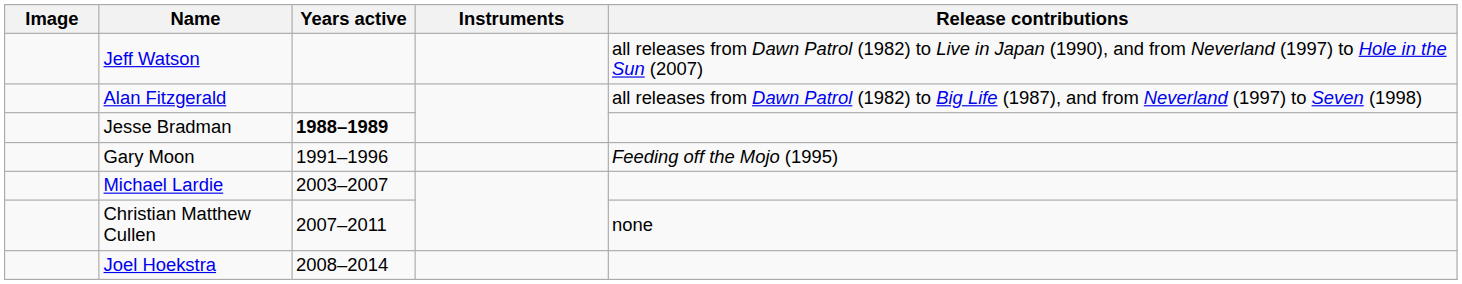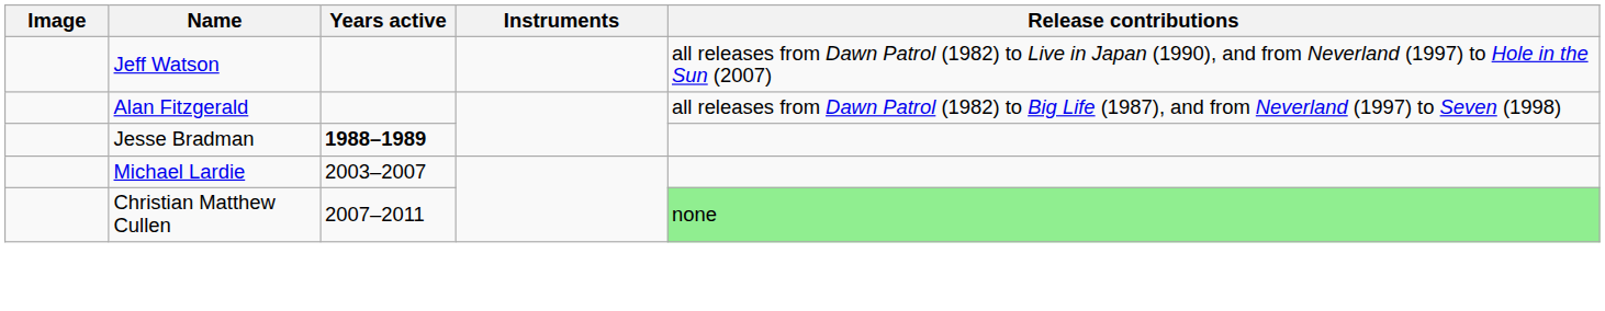 <table class="wikitable" border="1" width=100%>
 <tr>
 <th width="75">Image</th>
 <th width="160">Name</th>
 <th width="100">Years active</th>
 <th width="160">Instruments</th>
 <th>Release contributions</th>
 </tr>
 <tr>
 <td></td>
 <td><a href='#'>Jeff Watson</a></td>
 <td></td>
 <td></td>
 <td>all releases from <em>Dawn Patrol</em> (1982) to <em>Live in Japan</em> (1990), and from <em>Neverland</em> (1997) to <em><a href='#'>Hole in the Sun</a></em> (2007)</td>
 </tr>
 <tr>
 <td></td>
 <td><a href='#'>Alan Fitzgerald</a></td>
 <td></td>
 <td rowspan="2"></td>
 <td>all releases from <em><a href='#'>Dawn Patrol</a></em> (1982) to <em><a href='#'>Big Life</a></em> (1987), and from <em><a href='#'>Neverland</a></em> (1997) to <em><a href='#'>Seven</a></em> (1998)</td>
 </tr>
 <tr>
 <td></td>
 <td>Jesse Bradman</td>
 <td><strong>1988–1989</strong></td>
 <td></td>
 </tr>
 <tr>
 <td></td>
-<td>Gary Moon</td>
-<td>1991–1996</td>
-<td></td>
-<td><em>Feeding off the Mojo</em> (1995)</td>
-</tr>
-<tr>
-<td></td>
 <td><a href='#'>Michael Lardie</a></td>
 <td>2003–2007</td>
 <td rowspan="2"></td>
 <td></td>
 </tr>
 <tr>
 <td></td>
 <td>Christian Matthew Cullen</td>
 <td>2007–2011</td>
-<td>none</td>
-</tr>
-<tr>
-<td></td>
-<td><a href='#'>Joel Hoekstra</a></td>
-<td>2008–2014</td>
-<td></td>
-<td></td>
+<td style="background: lightgreen;">none</td>
 </tr>
 </table>
